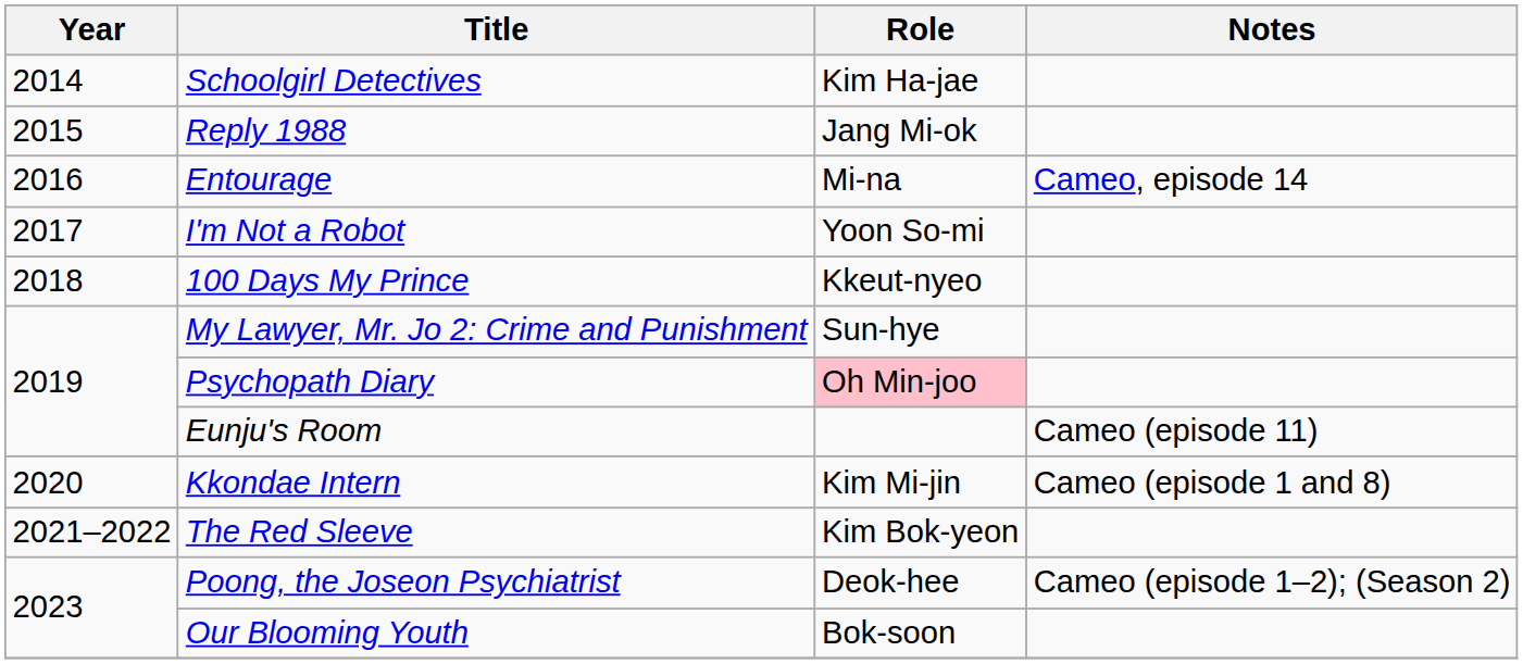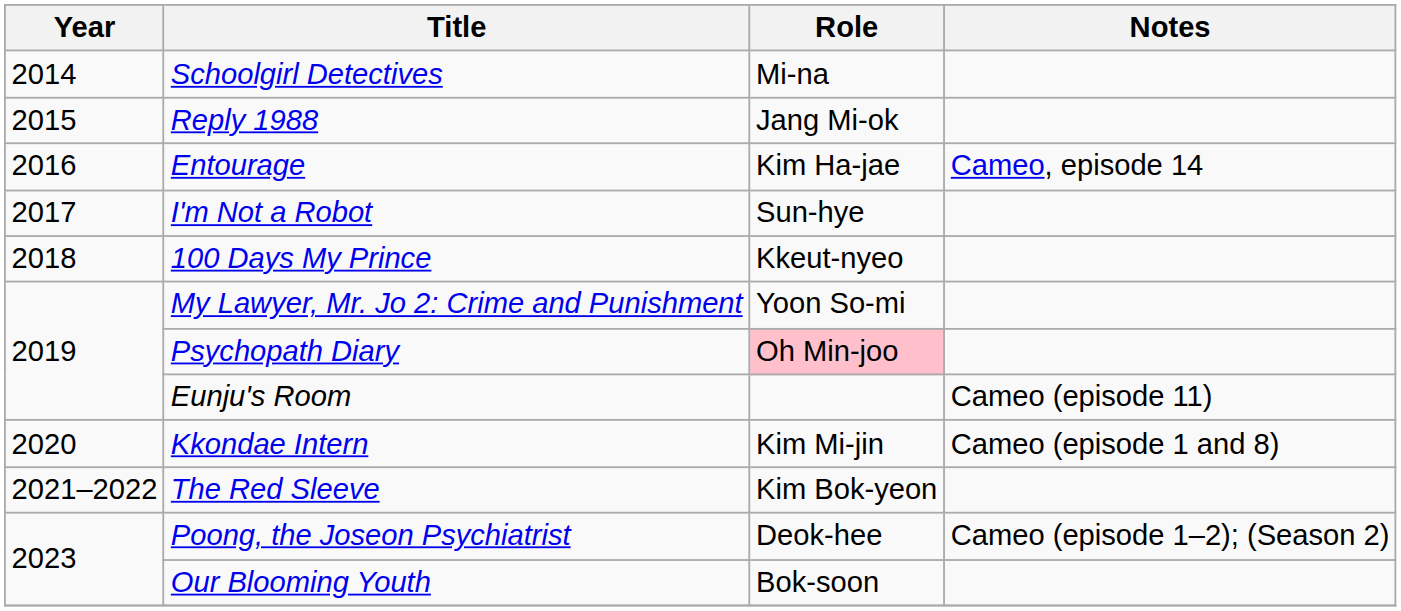 <table class="wikitable sortable">
 <tr>
 <th scope="col">Year</th>
 <th scope="col">Title</th>
 <th scope="col">Role</th>
 <th scope="col">Notes</th>
 </tr>
 <tr>
 <td>2014</td>
 <td><em><a href='#'>Schoolgirl Detectives</a></em></td>
-<td>Kim Ha-jae</td>
+<td>Mi-na</td>
 <td></td>
 </tr>
 <tr>
 <td>2015</td>
 <td><em><a href='#'>Reply 1988</a></em></td>
 <td>Jang Mi-ok</td>
 <td></td>
 </tr>
 <tr>
 <td>2016</td>
 <td><em><a href='#'>Entourage</a></em></td>
-<td>Mi-na</td>
+<td>Kim Ha-jae</td>
 <td><a href='#'>Cameo</a>, episode 14</td>
 </tr>
 <tr>
 <td>2017</td>
 <td><em><a href='#'>I'm Not a Robot</a></em></td>
-<td>Yoon So-mi</td>
+<td>Sun-hye</td>
 <td></td>
 </tr>
 <tr>
 <td>2018</td>
 <td><em><a href='#'>100 Days My Prince</a></em></td>
 <td>Kkeut-nyeo</td>
 <td></td>
 </tr>
 <tr>
 <td rowspan="3">2019</td>
 <td><em><a href='#'>My Lawyer, Mr. Jo 2: Crime and Punishment</a></em></td>
-<td>Sun-hye</td>
+<td>Yoon So-mi</td>
 <td></td>
 </tr>
 <tr>
 <td><em><a href='#'>Psychopath Diary</a></em></td>
 <td style="background: pink;">Oh Min-joo</td>
 <td></td>
 </tr>
 <tr>
 <td><em>Eunju's Room </em></td>
 <td></td>
 <td>Cameo (episode 11)</td>
 </tr>
 <tr>
 <td>2020</td>
 <td><em><a href='#'>Kkondae Intern</a></em></td>
 <td>Kim Mi-jin</td>
 <td>Cameo (episode 1 and 8)</td>
 </tr>
 <tr>
 <td>2021–2022</td>
 <td><em><a href='#'>The Red Sleeve</a></em></td>
 <td>Kim Bok-yeon</td>
 <td></td>
 </tr>
 <tr>
 <td rowspan="2">2023</td>
 <td><em><a href='#'>Poong, the Joseon Psychiatrist</a></em></td>
 <td>Deok-hee</td>
 <td>Cameo (episode 1–2); (Season 2)</td>
 </tr>
 <tr>
 <td><em><a href='#'>Our Blooming Youth</a></em></td>
 <td>Bok-soon</td>
 <td></td>
 </tr>
 <tr>
 </tr>
 </table>
